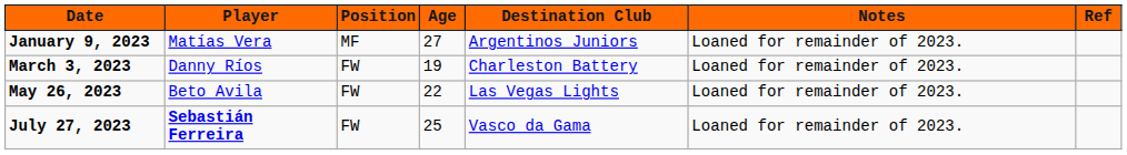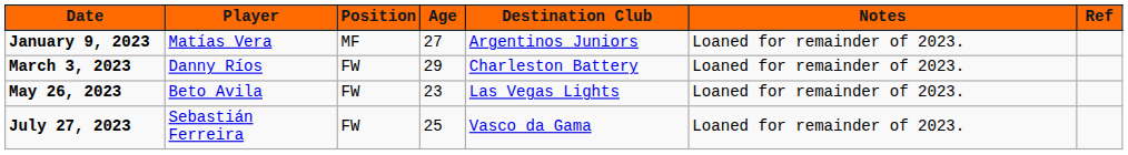 <table class="wikitable" style="text-align:left; font-size:95%;">
 <tr>
 <th style="background:#FF6B00; color:#101820; border:1px solid #101820; width:120px;">Date</th>
 <th style="background:#FF6B00; color:#101820; border:1px solid #101820; width:130px;">Player</th>
 <th style="background:#FF6B00; color:#101820; border:1px solid #101820; width:50px;">Position</th>
 <th style="background:#FF6B00; color:#101820; border:1px solid #101820; width:30px;">Age</th>
 <th style="background:#FF6B00; color:#101820; border:1px solid #101820; width:170px;">Destination Club</th>
 <th style="background:#FF6B00; color:#101820; border:1px solid #101820; width:300px;">Notes</th>
 <th style="background:#FF6B00; color:#101820; border:1px solid #101820; width:30px;">Ref</th>
 </tr>
 <tr>
 <td><strong>January 9, 2023</strong></td>
 <td> <a href='#'>Matías Vera</a></td>
 <td>MF</td>
 <td>27</td>
 <td> <a href='#'>Argentinos Juniors</a></td>
 <td>Loaned for remainder of 2023.</td>
 <td></td>
 </tr>
 <tr>
 <td><strong>March 3, 2023</strong></td>
 <td> <a href='#'>Danny Ríos</a></td>
 <td>FW</td>
-<td>19</td>
+<td>29</td>
 <td> <a href='#'>Charleston Battery</a></td>
 <td>Loaned for remainder of 2023.</td>
 <td></td>
 </tr>
 <tr>
 <td><strong>May 26, 2023</strong></td>
 <td> <a href='#'>Beto Avila</a></td>
 <td>FW</td>
-<td>22</td>
+<td>23</td>
 <td> <a href='#'>Las Vegas Lights</a></td>
 <td>Loaned for remainder of 2023.</td>
 <td></td>
 </tr>
 <tr>
 <td><strong>July 27, 2023</strong></td>
-<td><strong> <a href='#'>Sebastián Ferreira</a></strong></td>
+<td> <a href='#'>Sebastián Ferreira</a></td>
 <td>FW</td>
 <td>25</td>
 <td> <a href='#'>Vasco da Gama</a></td>
 <td>Loaned for remainder of 2023.</td>
 <td></td>
 </tr>
 </table>
